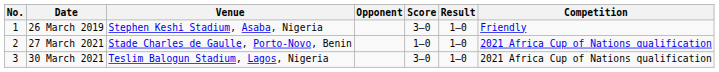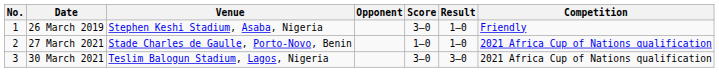 <table class="wikitable sortable">
 <tr>
 <th scope="col">No.</th>
 <th scope="col">Date</th>
 <th scope="col">Venue</th>
 <th scope="col">Opponent</th>
 <th scope="col">Score</th>
 <th scope="col">Result</th>
 <th scope="col">Competition</th>
 </tr>
 <tr>
 <td align="center">1</td>
 <td>26 March 2019</td>
 <td><a href='#'>Stephen Keshi Stadium</a>, <a href='#'>Asaba</a>, Nigeria</td>
 <td></td>
 <td align="center">3–0</td>
 <td align="center">1–0</td>
 <td><a href='#'>Friendly</a></td>
 </tr>
 <tr>
 <td align="center">2</td>
 <td>27 March 2021</td>
 <td><a href='#'>Stade Charles de Gaulle</a>, <a href='#'>Porto-Novo</a>, Benin</td>
 <td></td>
 <td align="center">1–0</td>
 <td align="center">1–0</td>
 <td><a href='#'>2021 Africa Cup of Nations qualification</a></td>
 </tr>
 <tr>
 <td align="center">3</td>
 <td>30 March 2021</td>
 <td><a href='#'>Teslim Balogun Stadium</a>, <a href='#'>Lagos</a>, Nigeria</td>
 <td></td>
 <td align="center">3–0</td>
-<td align="center">1–0</td>
+<td align="center">3–0</td>
 <td>2021 Africa Cup of Nations qualification</td>
 </tr>
 </table>
